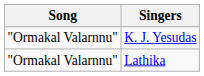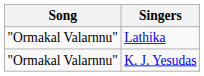 <table class="wikitable" style="font-size:95%;">
 <tr>
 <th>Song</th>
 <th>Singers</th>
 </tr>
 <tr>
 <td>"Ormakal Valarnnu"</td>
-<td><a href='#'>K. J. Yesudas</a></td>
+<td><a href='#'>Lathika</a></td>
 </tr>
 <tr>
 <td>"Ormakal Valarnnu"</td>
-<td><a href='#'>Lathika</a></td>
+<td><a href='#'>K. J. Yesudas</a></td>
 </tr>
 </table>
